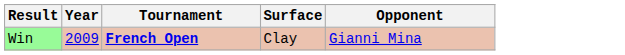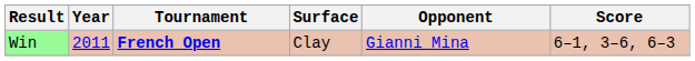 <table class="sortable wikitable">
 <tr>
 <th style="width:40px;">Result</th>
 <th style="width:30px;">Year</th>
 <th style="width:140px;">Tournament</th>
 <th style="width:50px;">Surface</th>
 <th style="width:150px;">Opponent</th>
+<th style="width:110px;" class="unsortable">Score</th>
 </tr>
 <tr style="background:#ebc2af;">
 <td style="background:#98fb98;">Win</td>
-<td><a href='#'>2009</a></td>
+<td><a href='#'>2011</a></td>
 <td><strong><a href='#'>French Open</a></strong></td>
 <td>Clay</td>
 <td> <a href='#'>Gianni Mina</a></td>
+<td>6–1, 3–6, 6–3</td>
 </tr>
 </table>
